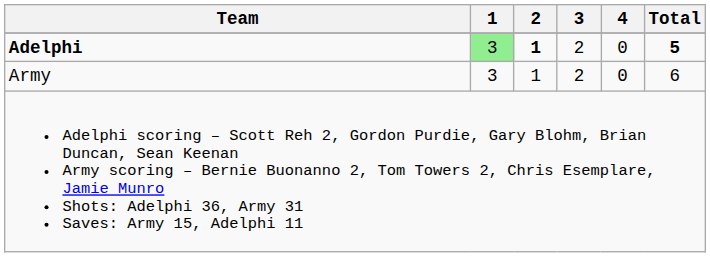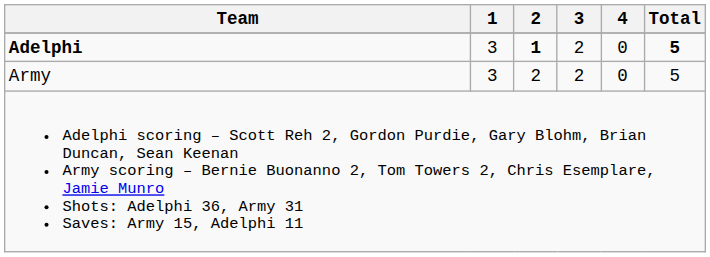 <table class="wikitable" style="text-align:center; max-width:40em">
 <tr>
 <th>Team</th>
 <th style="width:2em">1</th>
 <th style="width:2em">2</th>
 <th style="width:2em">3</th>
 <th style="width:2em">4</th>
 <th style="width:2em">Total</th>
 </tr>
 <tr>
 </tr>
 <tr>
 <td style="text-align:left"><strong>Adelphi</strong></td>
-<td style="background: lightgreen;">3</td>
+<td>3</td>
 <td><strong>1</strong></td>
 <td>2</td>
 <td>0</td>
 <td><strong>5</strong></td>
 </tr>
 <tr>
 <td style="text-align:left">Army</td>
 <td>3</td>
-<td>1</td>
+<td>2</td>
 <td>2</td>
 <td>0</td>
-<td>6</td>
+<td>5</td>
 </tr>
 <tr>
 <td colspan=6 style="text-align:left; font-size:88%;"><br><ul><li>Adelphi scoring – Scott Reh 2, Gordon Purdie, Gary Blohm, Brian Duncan, Sean Keenan</li><li>Army scoring – Bernie Buonanno 2, Tom Towers 2, Chris Esemplare, <a href='#'>Jamie Munro</a></li><li>Shots: Adelphi 36, Army 31</li><li>Saves: Army 15, Adelphi 11</li></ul></td>
 </tr>
 </table>
